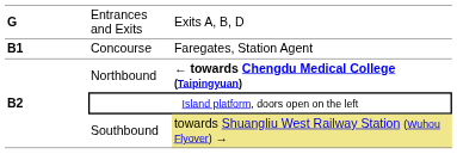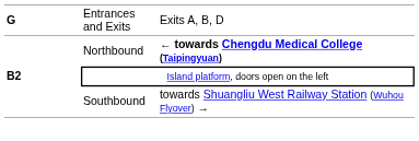 <table cellspacing=0 cellpadding=3>
 <tr>
 <td style="border-top:solid 1px gray;border-bottom:solid 1px gray;" width=100><strong>G</strong></td>
 <td style="border-top:solid 1px gray;border-bottom:solid 1px gray;" width=100>Entrances and Exits</td>
 <td style="border-top:solid 1px gray;border-bottom:solid 1px gray;" width=350>Exits A, B, D</td>
-</tr>
-<tr>
-<td style="border-bottom:solid 1px gray;"><strong>B1</strong></td>
-<td style="border-bottom:solid 1px gray;">Concourse</td>
-<td style="border-bottom:solid 1px gray;">Faregates, Station Agent</td>
 </tr>
 <tr>
 <td style="border-bottom:solid 1px gray;" rowspan=3><strong>B2</strong></td>
 <td>Northbound</td>
 <td><strong>←  towards <a href='#'>Chengdu Medical College</a> <small>(<a href='#'>Taipingyuan</a>)</small></strong></td>
 </tr>
 <tr>
 <td style="border-right:solid 2px black;border-left:solid 2px black;border-top:solid 2px black;border-bottom:solid 2px black;text-align:center;" colspan=2><small><a href='#'>Island platform</a>, doors open on the left</small></td>
 </tr>
 <tr>
 <td style="border-bottom:solid 1px gray;">Southbound</td>
-<td style="background: khaki; border-bottom:solid 1px gray;">  towards <a href='#'>Shuangliu West Railway Station</a> <small>(<a href='#'>Wuhou Flyover</a>)</small> →</td>
+<td style="border-bottom:solid 1px gray;">  towards <a href='#'>Shuangliu West Railway Station</a> <small>(<a href='#'>Wuhou Flyover</a>)</small> →</td>
 </tr>
 </table>
